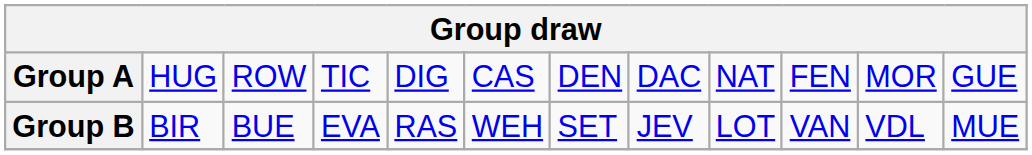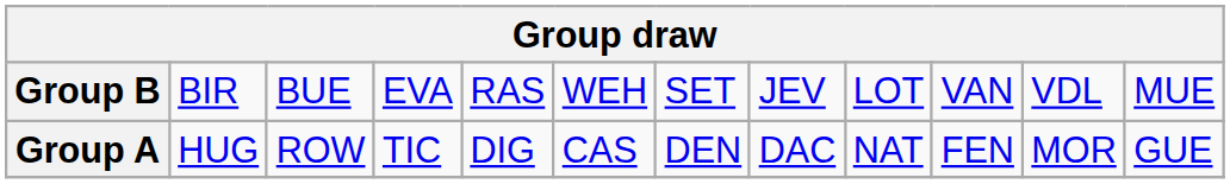 <table class="wikitable" style="text-align:center; font-size:85%">
 <tr>
 <th colspan="12">Group draw</th>
+</tr>
+<tr>
+<th>Group B</th>
+<td align="left"> <a href='#'>BIR</a></td>
+<td align="left"> <a href='#'>BUE</a></td>
+<td align="left"> <a href='#'>EVA</a></td>
+<td align="left"> <a href='#'>RAS</a></td>
+<td align="left"> <a href='#'>WEH</a></td>
+<td align="left"> <a href='#'>SET</a></td>
+<td align="left"> <a href='#'>JEV</a></td>
+<td align="left"> <a href='#'>LOT</a></td>
+<td align="left"> <a href='#'>VAN</a></td>
+<td align="left"> <a href='#'>VDL</a></td>
+<td align="left"> <a href='#'>MUE</a></td>
 </tr>
 <tr>
 <th>Group A</th>
 <td align="left"> <a href='#'>HUG</a></td>
 <td align="left"> <a href='#'>ROW</a></td>
 <td align="left"> <a href='#'>TIC</a></td>
 <td align="left"> <a href='#'>DIG</a></td>
 <td align="left"> <a href='#'>CAS</a></td>
 <td align="left"> <a href='#'>DEN</a></td>
 <td align="left"> <a href='#'>DAC</a></td>
 <td align="left"> <a href='#'>NAT</a></td>
 <td align="left"> <a href='#'>FEN</a></td>
 <td align="left"> <a href='#'>MOR</a></td>
 <td align="left"> <a href='#'>GUE</a></td>
 </tr>
 <tr>
-<th>Group B</th>
-<td align="left"> <a href='#'>BIR</a></td>
-<td align="left"> <a href='#'>BUE</a></td>
-<td align="left"> <a href='#'>EVA</a></td>
-<td align="left"> <a href='#'>RAS</a></td>
-<td align="left"> <a href='#'>WEH</a></td>
-<td align="left"> <a href='#'>SET</a></td>
-<td align="left"> <a href='#'>JEV</a></td>
-<td align="left"> <a href='#'>LOT</a></td>
-<td align="left"> <a href='#'>VAN</a></td>
-<td align="left"> <a href='#'>VDL</a></td>
-<td align="left"> <a href='#'>MUE</a></td>
-</tr>
-<tr>
 </tr>
 </table>
